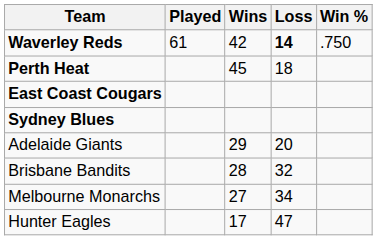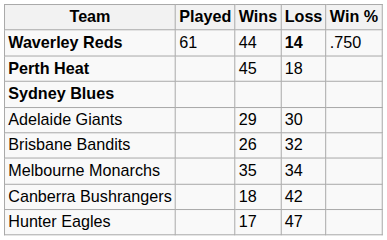 <table class="wikitable">
 <tr>
 <th>Team</th>
 <th>Played</th>
 <th>Wins</th>
 <th>Loss</th>
 <th>Win %</th>
 </tr>
 <tr>
 <td><strong>Waverley Reds</strong></td>
 <td>61</td>
-<td>42</td>
+<td>44</td>
 <td><strong>14</strong></td>
 <td>.750</td>
 </tr>
 <tr>
 <td><strong>Perth Heat</strong></td>
 <td></td>
 <td>45</td>
 <td>18</td>
-<td></td>
-</tr>
-<tr>
-<td><strong>East Coast Cougars</strong></td>
-<td></td>
-<td></td>
-<td></td>
 <td></td>
 </tr>
 <tr>
 <td><strong>Sydney Blues</strong></td>
 <td></td>
 <td></td>
 <td></td>
 <td></td>
 </tr>
 <tr>
 <td>Adelaide Giants</td>
 <td></td>
 <td>29</td>
-<td>20</td>
+<td>30</td>
 <td></td>
 </tr>
 <tr>
 <td>Brisbane Bandits</td>
 <td></td>
-<td>28</td>
+<td>26</td>
 <td>32</td>
 <td></td>
 </tr>
 <tr>
 <td>Melbourne Monarchs</td>
 <td></td>
-<td>27</td>
+<td>35</td>
 <td>34</td>
+<td></td>
+</tr>
+<tr>
+<td>Canberra Bushrangers</td>
+<td></td>
+<td>18</td>
+<td>42</td>
 <td></td>
 </tr>
 <tr>
 <td>Hunter Eagles</td>
 <td></td>
 <td>17</td>
 <td>47</td>
 <td></td>
 </tr>
 </table>
